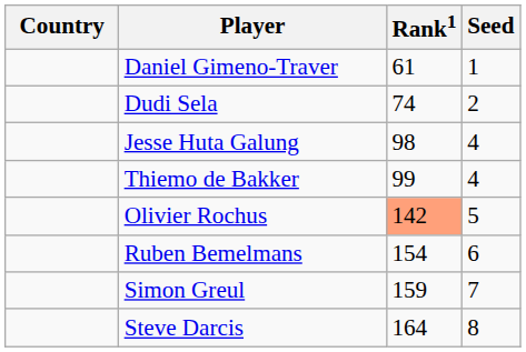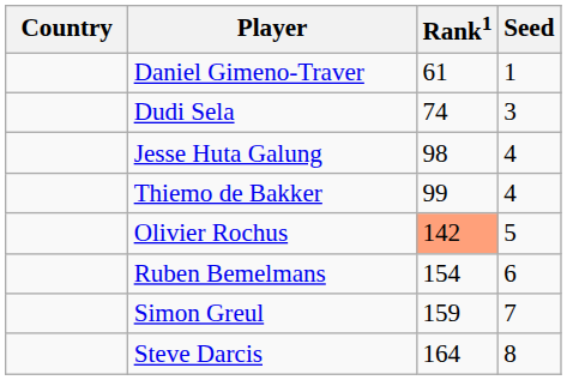 <table class="sortable wikitable">
 <tr>
 <th width="70">Country</th>
 <th width="175">Player</th>
 <th>Rank<sup>1</sup></th>
 <th>Seed</th>
 </tr>
 <tr>
 <td></td>
 <td><a href='#'>Daniel Gimeno-Traver</a></td>
 <td>61</td>
 <td>1</td>
 </tr>
 <tr>
 <td></td>
 <td><a href='#'>Dudi Sela</a></td>
 <td>74</td>
-<td>2</td>
+<td>3</td>
 </tr>
 <tr>
 <td></td>
 <td><a href='#'>Jesse Huta Galung</a></td>
 <td>98</td>
 <td>4</td>
 </tr>
 <tr>
 <td></td>
 <td><a href='#'>Thiemo de Bakker</a></td>
 <td>99</td>
 <td>4</td>
 </tr>
 <tr>
 <td></td>
 <td><a href='#'>Olivier Rochus</a></td>
 <td style="background: lightsalmon;">142</td>
 <td>5</td>
 </tr>
 <tr>
 <td></td>
 <td><a href='#'>Ruben Bemelmans</a></td>
 <td>154</td>
 <td>6</td>
 </tr>
 <tr>
 <td></td>
 <td><a href='#'>Simon Greul</a></td>
 <td>159</td>
 <td>7</td>
 </tr>
 <tr>
 <td></td>
 <td><a href='#'>Steve Darcis</a></td>
 <td>164</td>
 <td>8<br></td>
 </tr>
 </table>
